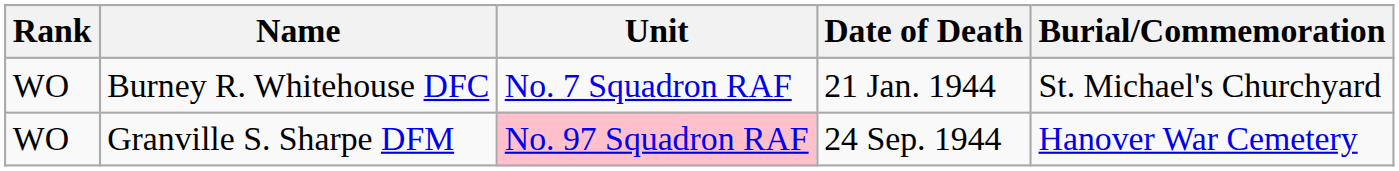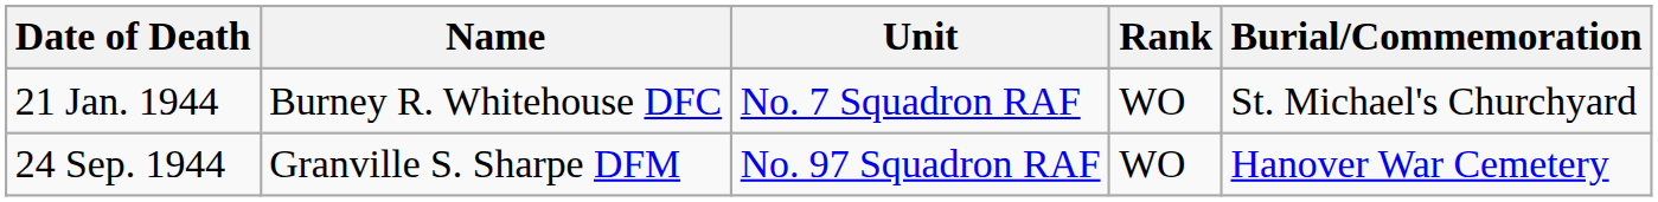 <table class="wikitable">
 <tr>
-<th>Rank</th>
+<th>Date of Death</th>
 <th>Name</th>
 <th>Unit</th>
-<th>Date of Death</th>
+<th>Rank</th>
 <th>Burial/Commemoration</th>
 </tr>
 <tr>
-<td>WO</td>
+<td>21 Jan. 1944</td>
 <td>Burney R. Whitehouse <a href='#'>DFC</a></td>
 <td><a href='#'>No. 7 Squadron RAF</a></td>
-<td>21 Jan. 1944</td>
+<td>WO</td>
 <td>St. Michael's Churchyard</td>
 </tr>
 <tr>
+<td>24 Sep. 1944</td>
+<td>Granville S. Sharpe <a href='#'>DFM</a></td>
+<td><a href='#'>No. 97 Squadron RAF</a></td>
 <td>WO</td>
-<td>Granville S. Sharpe <a href='#'>DFM</a></td>
-<td style="background: pink;"><a href='#'>No. 97 Squadron RAF</a></td>
-<td>24 Sep. 1944</td>
 <td><a href='#'>Hanover War Cemetery</a></td>
 </tr>
 </table>
